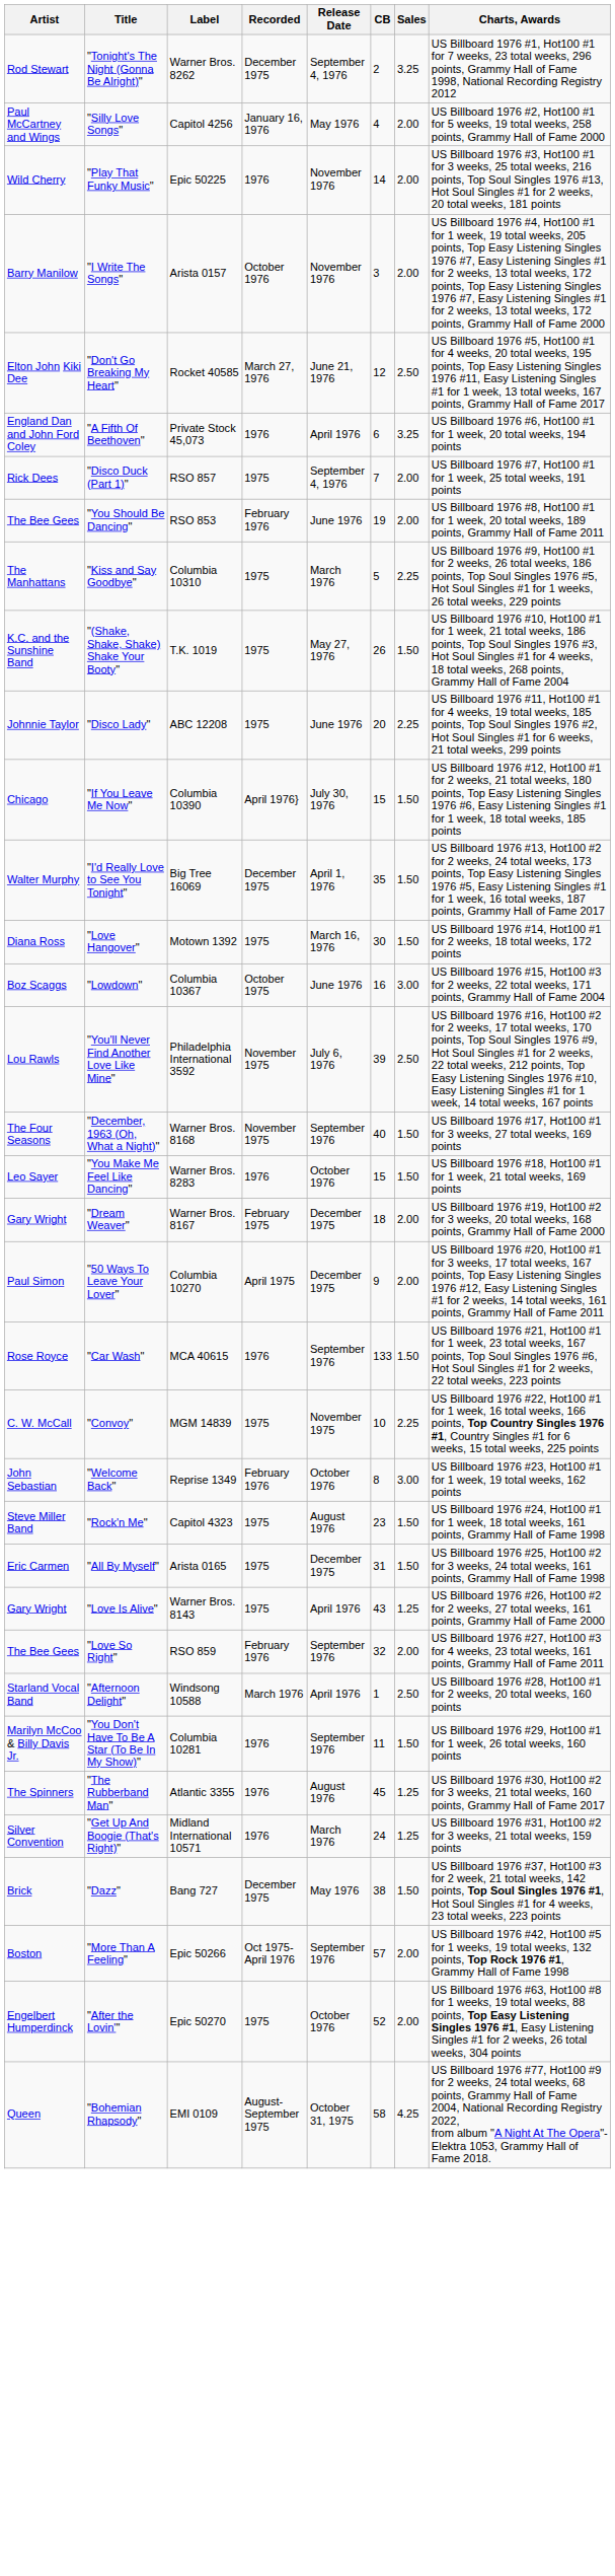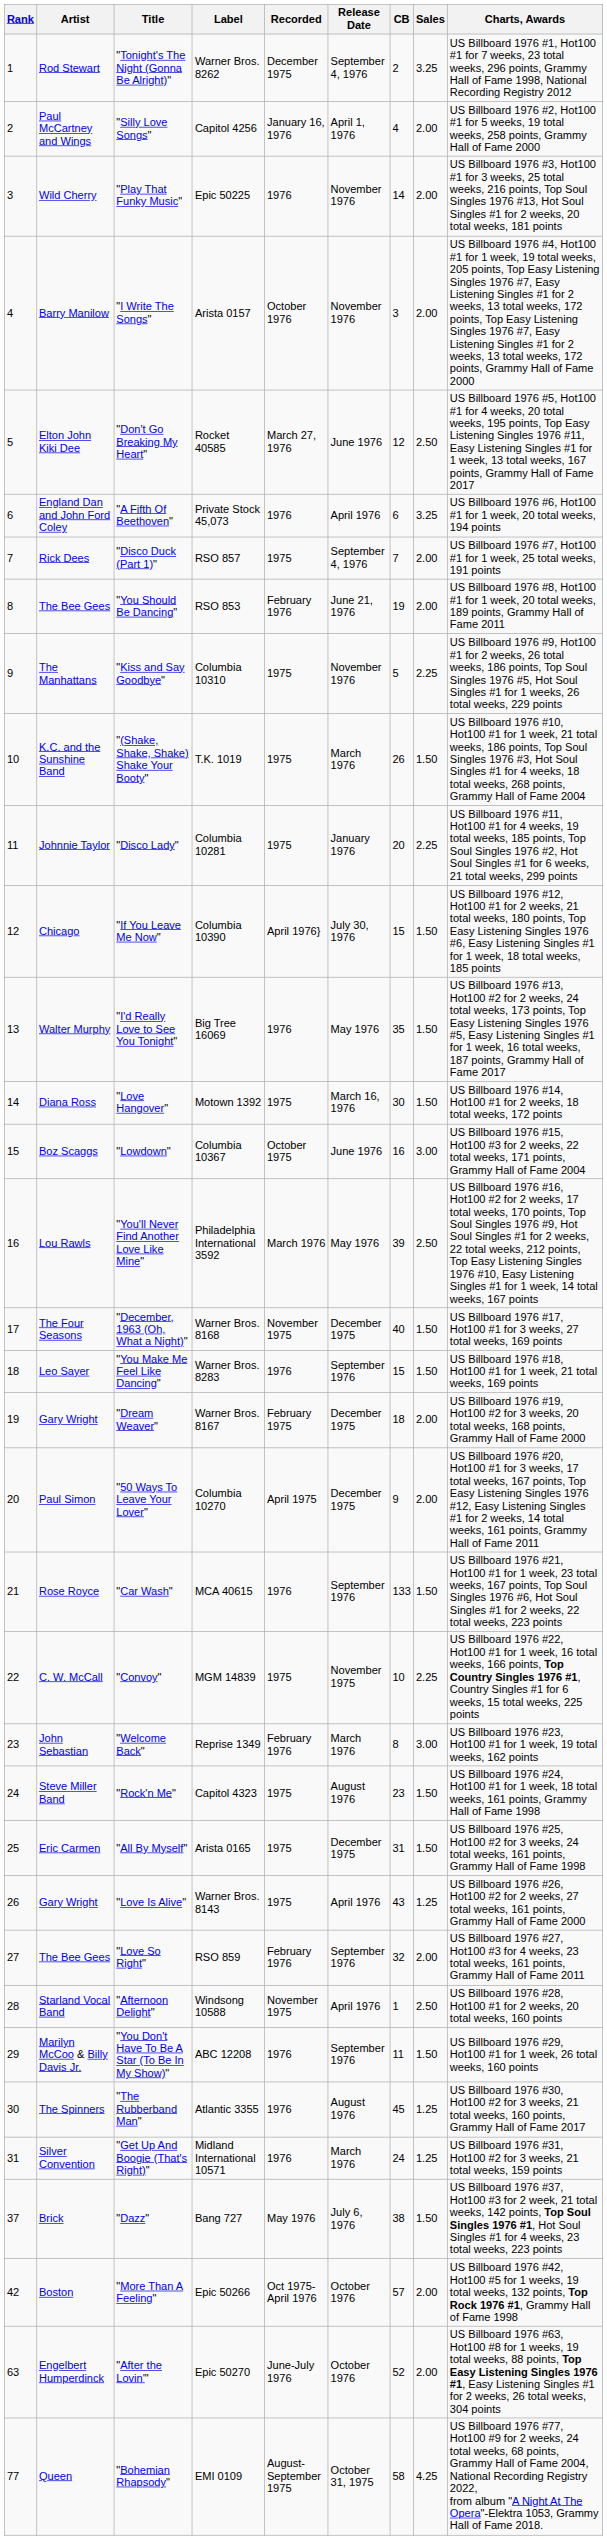 <table class="wikitable sortable">
 <tr>
+<th><a href='#'>Rank</a></th>
 <th>Artist</th>
 <th>Title</th>
 <th>Label</th>
 <th>Recorded</th>
 <th>Release Date</th>
 <th>CB</th>
 <th>Sales</th>
 <th>Charts, Awards</th>
 </tr>
 <tr>
+<td>1</td>
 <td><a href='#'>Rod Stewart</a></td>
 <td>"<a href='#'>Tonight's The Night (Gonna Be Alright)</a>"</td>
 <td>Warner Bros. 8262</td>
 <td>December 1975</td>
 <td>September 4, 1976</td>
 <td>2</td>
 <td>3.25</td>
 <td>US Billboard 1976 #1, Hot100 #1 for 7 weeks, 23 total weeks, 296 points, Grammy Hall of Fame 1998, National Recording Registry 2012</td>
 </tr>
 <tr>
+<td>2</td>
 <td><a href='#'>Paul McCartney and Wings</a></td>
 <td>"<a href='#'>Silly Love Songs</a>"</td>
 <td>Capitol 4256</td>
 <td>January 16, 1976</td>
-<td>May 1976</td>
+<td>April 1, 1976</td>
 <td>4</td>
 <td>2.00</td>
 <td>US Billboard 1976 #2, Hot100 #1 for 5 weeks, 19 total weeks, 258 points, Grammy Hall of Fame 2000</td>
 </tr>
 <tr>
+<td>3</td>
 <td><a href='#'>Wild Cherry</a></td>
 <td>"<a href='#'>Play That Funky Music</a>"</td>
 <td>Epic 50225</td>
 <td>1976</td>
 <td>November 1976</td>
 <td>14</td>
 <td>2.00</td>
 <td>US Billboard 1976 #3, Hot100 #1 for 3 weeks, 25 total weeks, 216 points, Top Soul Singles 1976 #13, Hot Soul Singles #1 for 2 weeks, 20 total weeks, 181 points</td>
 </tr>
 <tr>
+<td>4</td>
 <td><a href='#'>Barry Manilow</a></td>
 <td>"<a href='#'>I Write The Songs</a>"</td>
 <td>Arista 0157</td>
 <td>October 1976</td>
 <td>November 1976</td>
 <td>3</td>
 <td>2.00</td>
 <td>US Billboard 1976 #4, Hot100 #1 for 1 week, 19 total weeks, 205 points, Top Easy Listening Singles 1976 #7, Easy Listening Singles #1 for 2 weeks, 13 total weeks, 172 points, Top Easy Listening Singles 1976 #7, Easy Listening Singles #1 for 2 weeks, 13 total weeks, 172 points, Grammy Hall of Fame 2000</td>
 </tr>
 <tr>
+<td>5</td>
 <td><a href='#'>Elton John</a> <a href='#'>Kiki Dee</a></td>
 <td>"<a href='#'>Don't Go Breaking My Heart</a>"</td>
 <td>Rocket 40585</td>
 <td>March 27, 1976</td>
-<td>June 21, 1976</td>
+<td>June 1976</td>
 <td>12</td>
 <td>2.50</td>
 <td>US Billboard 1976 #5, Hot100 #1 for 4 weeks, 20 total weeks, 195 points, Top Easy Listening Singles 1976 #11, Easy Listening Singles #1 for 1 week, 13 total weeks, 167 points, Grammy Hall of Fame 2017</td>
 </tr>
 <tr>
+<td>6</td>
 <td><a href='#'>England Dan and John Ford Coley</a></td>
 <td>"<a href='#'>A Fifth Of Beethoven</a>"</td>
 <td>Private Stock 45,073</td>
 <td>1976</td>
 <td>April 1976</td>
 <td>6</td>
 <td>3.25</td>
 <td>US Billboard 1976 #6, Hot100 #1 for 1 week, 20 total weeks, 194 points</td>
 </tr>
 <tr>
+<td>7</td>
 <td><a href='#'>Rick Dees</a></td>
 <td>"<a href='#'>Disco Duck (Part 1)</a>"</td>
 <td>RSO 857</td>
 <td>1975</td>
 <td>September 4, 1976</td>
 <td>7</td>
 <td>2.00</td>
 <td>US Billboard 1976 #7, Hot100 #1 for 1 week, 25 total weeks, 191 points</td>
 </tr>
 <tr>
+<td>8</td>
 <td><a href='#'>The Bee Gees</a></td>
 <td>"<a href='#'>You Should Be Dancing</a>"</td>
 <td>RSO 853</td>
 <td>February 1976</td>
-<td>June 1976</td>
+<td>June 21, 1976</td>
 <td>19</td>
 <td>2.00</td>
 <td>US Billboard 1976 #8, Hot100 #1 for 1 week, 20 total weeks, 189 points, Grammy Hall of Fame 2011</td>
 </tr>
 <tr>
+<td>9</td>
 <td><a href='#'>The Manhattans</a></td>
 <td>"<a href='#'>Kiss and Say Goodbye</a>"</td>
 <td>Columbia 10310</td>
 <td>1975</td>
-<td>March 1976</td>
+<td>November 1976</td>
 <td>5</td>
 <td>2.25</td>
 <td>US Billboard 1976 #9, Hot100 #1 for 2 weeks, 26 total weeks, 186 points, Top Soul Singles 1976 #5, Hot Soul Singles #1 for 1 weeks, 26 total weeks, 229 points</td>
 </tr>
 <tr>
+<td>10</td>
 <td><a href='#'>K.C. and the Sunshine Band</a></td>
 <td>"<a href='#'>(Shake, Shake, Shake) Shake Your Booty</a>"</td>
 <td>T.K. 1019</td>
 <td>1975</td>
-<td>May 27, 1976</td>
+<td>March 1976</td>
 <td>26</td>
 <td>1.50</td>
 <td>US Billboard 1976 #10, Hot100 #1 for 1 week, 21 total weeks, 186 points, Top Soul Singles 1976 #3, Hot Soul Singles #1 for 4 weeks, 18 total weeks, 268 points, Grammy Hall of Fame 2004</td>
 </tr>
 <tr>
+<td>11</td>
 <td><a href='#'>Johnnie Taylor</a></td>
 <td>"<a href='#'>Disco Lady</a>"</td>
-<td>ABC 12208</td>
+<td>Columbia 10281</td>
 <td>1975</td>
-<td>June 1976</td>
+<td>January 1976</td>
 <td>20</td>
 <td>2.25</td>
 <td>US Billboard 1976 #11, Hot100 #1 for 4 weeks, 19 total weeks, 185 points, Top Soul Singles 1976 #2, Hot Soul Singles #1 for 6 weeks, 21 total weeks, 299 points</td>
 </tr>
 <tr>
+<td>12</td>
 <td><a href='#'>Chicago</a></td>
 <td>"<a href='#'>If You Leave Me Now</a>"</td>
 <td>Columbia 10390</td>
 <td>April 1976}</td>
 <td>July 30, 1976</td>
 <td>15</td>
 <td>1.50</td>
 <td>US Billboard 1976 #12, Hot100 #1 for 2 weeks, 21 total weeks, 180 points, Top Easy Listening Singles 1976 #6, Easy Listening Singles #1 for 1 week, 18 total weeks, 185 points</td>
 </tr>
 <tr>
+<td>13</td>
 <td><a href='#'>Walter Murphy</a></td>
 <td>"<a href='#'>I'd Really Love to See You Tonight</a>"</td>
 <td>Big Tree 16069</td>
-<td>December 1975</td>
-<td>April 1, 1976</td>
+<td>1976</td>
+<td>May 1976</td>
 <td>35</td>
 <td>1.50</td>
 <td>US Billboard 1976 #13, Hot100 #2 for 2 weeks, 24 total weeks, 173 points, Top Easy Listening Singles 1976 #5, Easy Listening Singles #1 for 1 week, 16 total weeks, 187 points, Grammy Hall of Fame 2017</td>
 </tr>
 <tr>
+<td>14</td>
 <td><a href='#'>Diana Ross</a></td>
 <td>"<a href='#'>Love Hangover</a>"</td>
 <td>Motown 1392</td>
 <td>1975</td>
 <td>March 16, 1976</td>
 <td>30</td>
 <td>1.50</td>
 <td>US Billboard 1976 #14, Hot100 #1 for 2 weeks, 18 total weeks, 172 points</td>
 </tr>
 <tr>
+<td>15</td>
 <td><a href='#'>Boz Scaggs</a></td>
 <td>"<a href='#'>Lowdown</a>"</td>
 <td>Columbia 10367</td>
 <td>October 1975</td>
 <td>June 1976</td>
 <td>16</td>
 <td>3.00</td>
 <td>US Billboard 1976 #15, Hot100 #3 for 2 weeks, 22 total weeks, 171 points, Grammy Hall of Fame 2004</td>
 </tr>
 <tr>
+<td>16</td>
 <td><a href='#'>Lou Rawls</a></td>
 <td>"<a href='#'>You'll Never Find Another Love Like Mine</a>"</td>
 <td>Philadelphia International 3592</td>
-<td>November 1975</td>
-<td>July 6, 1976</td>
+<td>March 1976</td>
+<td>May 1976</td>
 <td>39</td>
 <td>2.50</td>
 <td>US Billboard 1976 #16, Hot100 #2 for 2 weeks, 17 total weeks, 170 points, Top Soul Singles 1976 #9, Hot Soul Singles #1 for 2 weeks, 22 total weeks, 212 points, Top Easy Listening Singles 1976 #10, Easy Listening Singles #1 for 1 week, 14 total weeks, 167 points</td>
 </tr>
 <tr>
+<td>17</td>
 <td><a href='#'>The Four Seasons</a></td>
 <td>"<a href='#'>December, 1963 (Oh, What a Night)</a>"</td>
 <td>Warner Bros. 8168</td>
 <td>November 1975</td>
-<td>September 1976</td>
+<td>December 1975</td>
 <td>40</td>
 <td>1.50</td>
 <td>US Billboard 1976 #17, Hot100 #1 for 3 weeks, 27 total weeks, 169 points</td>
 </tr>
 <tr>
+<td>18</td>
 <td><a href='#'>Leo Sayer</a></td>
 <td>"<a href='#'>You Make Me Feel Like Dancing</a>"</td>
 <td>Warner Bros. 8283</td>
 <td>1976</td>
-<td>October 1976</td>
+<td>September 1976</td>
 <td>15</td>
 <td>1.50</td>
 <td>US Billboard 1976 #18, Hot100 #1 for 1 week, 21 total weeks, 169 points</td>
 </tr>
 <tr>
+<td>19</td>
 <td><a href='#'>Gary Wright</a></td>
 <td>"<a href='#'>Dream Weaver</a>"</td>
 <td>Warner Bros. 8167</td>
 <td>February 1975</td>
 <td>December 1975</td>
 <td>18</td>
 <td>2.00</td>
 <td>US Billboard 1976 #19, Hot100 #2 for 3 weeks, 20 total weeks, 168 points, Grammy Hall of Fame 2000</td>
 </tr>
 <tr>
+<td>20</td>
 <td><a href='#'>Paul Simon</a></td>
 <td>"<a href='#'>50 Ways To Leave Your Lover</a>"</td>
 <td>Columbia 10270</td>
 <td>April 1975</td>
 <td>December 1975</td>
 <td>9</td>
 <td>2.00</td>
 <td>US Billboard 1976 #20, Hot100 #1 for 3 weeks, 17 total weeks, 167 points, Top Easy Listening Singles 1976 #12, Easy Listening Singles #1 for 2 weeks, 14 total weeks, 161 points, Grammy Hall of Fame 2011</td>
 </tr>
 <tr>
+<td>21</td>
 <td><a href='#'>Rose Royce</a></td>
 <td>"<a href='#'>Car Wash</a>"</td>
 <td>MCA 40615</td>
 <td>1976</td>
 <td>September 1976</td>
 <td>133</td>
 <td>1.50</td>
 <td>US Billboard 1976 #21, Hot100 #1 for 1 week, 23 total weeks, 167 points, Top Soul Singles 1976 #6, Hot Soul Singles #1 for 2 weeks, 22 total weeks, 223 points</td>
 </tr>
 <tr>
+<td>22</td>
 <td><a href='#'>C. W. McCall</a></td>
 <td>"<a href='#'>Convoy</a>"</td>
 <td>MGM 14839</td>
 <td>1975</td>
 <td>November 1975</td>
 <td>10</td>
 <td>2.25</td>
 <td>US Billboard 1976 #22, Hot100 #1 for 1 week, 16 total weeks, 166 points, <strong>Top Country Singles 1976 #1</strong>, Country Singles #1 for 6 weeks, 15 total weeks, 225 points</td>
 </tr>
 <tr>
+<td>23</td>
 <td><a href='#'>John Sebastian</a></td>
 <td>"<a href='#'>Welcome Back</a>"</td>
 <td>Reprise 1349</td>
 <td>February 1976</td>
-<td>October 1976</td>
+<td>March 1976</td>
 <td>8</td>
 <td>3.00</td>
 <td>US Billboard 1976 #23, Hot100 #1 for 1 week, 19 total weeks, 162 points</td>
 </tr>
 <tr>
+<td>24</td>
 <td><a href='#'>Steve Miller Band</a></td>
 <td>"<a href='#'>Rock'n Me</a>"</td>
 <td>Capitol 4323</td>
 <td>1975</td>
 <td>August 1976</td>
 <td>23</td>
 <td>1.50</td>
 <td>US Billboard 1976 #24, Hot100 #1 for 1 week, 18 total weeks, 161 points, Grammy Hall of Fame 1998</td>
 </tr>
 <tr>
+<td>25</td>
 <td><a href='#'>Eric Carmen</a></td>
 <td>"<a href='#'>All By Myself</a>"</td>
 <td>Arista 0165</td>
 <td>1975</td>
 <td>December 1975</td>
 <td>31</td>
 <td>1.50</td>
 <td>US Billboard 1976 #25, Hot100 #2 for 3 weeks, 24 total weeks, 161 points, Grammy Hall of Fame 1998</td>
 </tr>
 <tr>
+<td>26</td>
 <td><a href='#'>Gary Wright</a></td>
 <td>"<a href='#'>Love Is Alive</a>"</td>
 <td>Warner Bros. 8143</td>
 <td>1975</td>
 <td>April 1976</td>
 <td>43</td>
 <td>1.25</td>
 <td>US Billboard 1976 #26, Hot100 #2 for 2 weeks, 27 total weeks, 161 points, Grammy Hall of Fame 2000</td>
 </tr>
 <tr>
+<td>27</td>
 <td><a href='#'>The Bee Gees</a></td>
 <td>"<a href='#'>Love So Right</a>"</td>
 <td>RSO 859</td>
 <td>February 1976</td>
 <td>September 1976</td>
 <td>32</td>
 <td>2.00</td>
 <td>US Billboard 1976 #27, Hot100 #3 for 4 weeks, 23 total weeks, 161 points, Grammy Hall of Fame 2011</td>
 </tr>
 <tr>
+<td>28</td>
 <td><a href='#'>Starland Vocal Band</a></td>
 <td>"<a href='#'>Afternoon Delight</a>"</td>
 <td>Windsong 10588</td>
-<td>March 1976</td>
+<td>November 1975</td>
 <td>April 1976</td>
 <td>1</td>
 <td>2.50</td>
 <td>US Billboard 1976 #28, Hot100 #1 for 2 weeks, 20 total weeks, 160 points</td>
 </tr>
 <tr>
+<td>29</td>
 <td><a href='#'>Marilyn McCoo</a> & <a href='#'>Billy Davis Jr.</a></td>
 <td>"<a href='#'>You Don't Have To Be A Star (To Be In My Show)</a>"</td>
-<td>Columbia 10281</td>
+<td>ABC 12208</td>
 <td>1976</td>
 <td>September 1976</td>
 <td>11</td>
 <td>1.50</td>
 <td>US Billboard 1976 #29, Hot100 #1 for 1 week, 26 total weeks, 160 points</td>
 </tr>
 <tr>
+<td>30</td>
 <td><a href='#'>The Spinners</a></td>
 <td>"<a href='#'>The Rubberband Man</a>"</td>
 <td>Atlantic 3355</td>
 <td>1976</td>
 <td>August 1976</td>
 <td>45</td>
 <td>1.25</td>
 <td>US Billboard 1976 #30, Hot100 #2 for 3 weeks, 21 total weeks, 160 points, Grammy Hall of Fame 2017</td>
 </tr>
 <tr>
+<td>31</td>
 <td><a href='#'>Silver Convention</a></td>
 <td>"<a href='#'>Get Up And Boogie (That's Right)</a>"</td>
 <td>Midland International 10571</td>
 <td>1976</td>
 <td>March 1976</td>
 <td>24</td>
 <td>1.25</td>
 <td>US Billboard 1976 #31, Hot100 #2 for 3 weeks, 21 total weeks, 159 points</td>
 </tr>
 <tr>
+<td>37</td>
 <td><a href='#'>Brick</a></td>
 <td>"<a href='#'>Dazz</a>"</td>
 <td>Bang 727</td>
-<td>December 1975</td>
 <td>May 1976</td>
+<td>July 6, 1976</td>
 <td>38</td>
 <td>1.50</td>
 <td>US Billboard 1976 #37, Hot100 #3 for 2 week, 21 total weeks, 142 points, <strong>Top Soul Singles 1976 #1</strong>, Hot Soul Singles #1 for 4 weeks, 23 total weeks, 223 points</td>
 </tr>
 <tr>
+<td>42</td>
 <td><a href='#'>Boston</a></td>
 <td>"<a href='#'>More Than A Feeling</a>"</td>
 <td>Epic 50266</td>
 <td>Oct 1975-April 1976</td>
-<td>September 1976</td>
+<td>October 1976</td>
 <td>57</td>
 <td>2.00</td>
 <td>US Billboard 1976 #42, Hot100 #5 for 1 weeks, 19 total weeks, 132 points, <strong>Top Rock 1976 #1</strong>, Grammy Hall of Fame 1998</td>
 </tr>
 <tr>
+<td>63</td>
 <td><a href='#'>Engelbert Humperdinck</a></td>
 <td>"<a href='#'>After the Lovin'</a>"</td>
 <td>Epic 50270</td>
-<td>1975</td>
+<td>June-July 1976</td>
 <td>October 1976</td>
 <td>52</td>
 <td>2.00</td>
 <td>US Billboard 1976 #63, Hot100 #8 for 1 weeks, 19 total weeks, 88 points, <strong>Top Easy Listening Singles 1976 #1</strong>, Easy Listening Singles #1 for 2 weeks, 26 total weeks, 304 points</td>
 </tr>
 <tr>
+<td>77</td>
 <td><a href='#'>Queen</a></td>
 <td>"<a href='#'>Bohemian Rhapsody</a>"</td>
 <td>EMI 0109</td>
 <td>August-September 1975</td>
 <td>October 31,  1975</td>
 <td>58</td>
 <td>4.25</td>
 <td>US Billboard 1976 #77, Hot100 #9 for 2 weeks, 24 total weeks, 68 points, Grammy Hall of Fame 2004, National Recording Registry 2022,<br>from album "<a href='#'>A Night At The Opera</a>"-Elektra 1053, Grammy Hall of Fame 2018.</td>
 </tr>
 </table>
